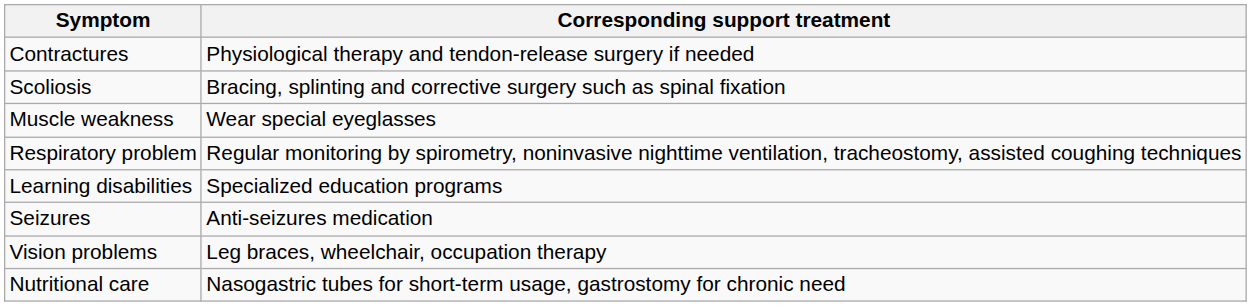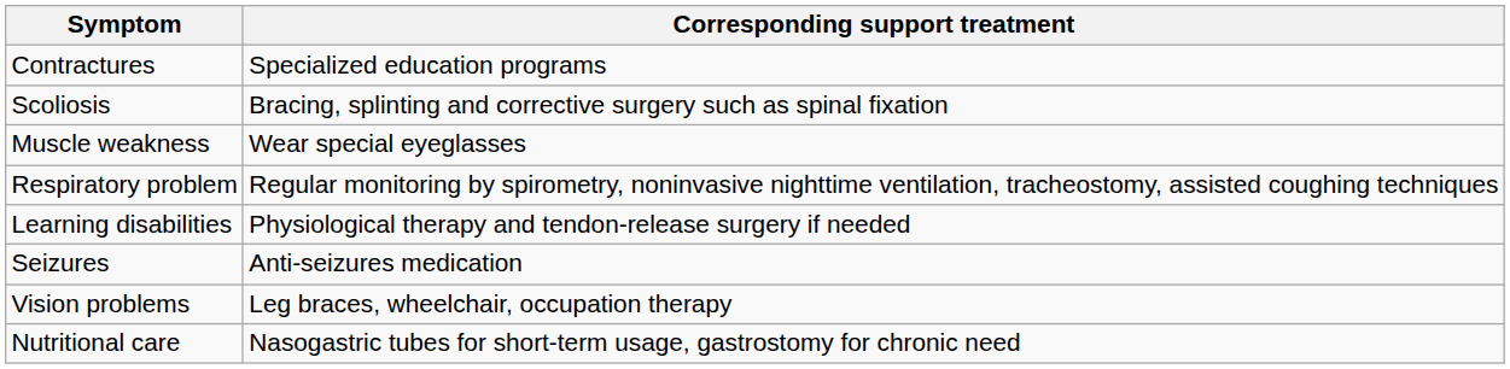 <table class="wikitable">
 <tr>
 <th>Symptom</th>
 <th>Corresponding support treatment</th>
 </tr>
 <tr>
 <td>Contractures</td>
-<td>Physiological therapy and tendon-release surgery if needed</td>
+<td>Specialized education programs</td>
 </tr>
 <tr>
 <td>Scoliosis</td>
 <td>Bracing, splinting and corrective surgery such as spinal fixation</td>
 </tr>
 <tr>
 <td>Muscle weakness</td>
 <td>Wear special eyeglasses </td>
 </tr>
 <tr>
 <td>Respiratory problem</td>
 <td>Regular monitoring by spirometry, noninvasive nighttime ventilation, tracheostomy, assisted coughing techniques</td>
 </tr>
 <tr>
 <td>Learning disabilities</td>
-<td>Specialized education programs</td>
+<td>Physiological therapy and tendon-release surgery if needed</td>
 </tr>
 <tr>
 <td>Seizures</td>
 <td>Anti-seizures medication</td>
 </tr>
 <tr>
 <td>Vision problems</td>
 <td>Leg braces, wheelchair, occupation therapy</td>
 </tr>
 <tr>
 <td>Nutritional care</td>
 <td>Nasogastric tubes for short-term usage, gastrostomy for chronic need</td>
 </tr>
 </table>
